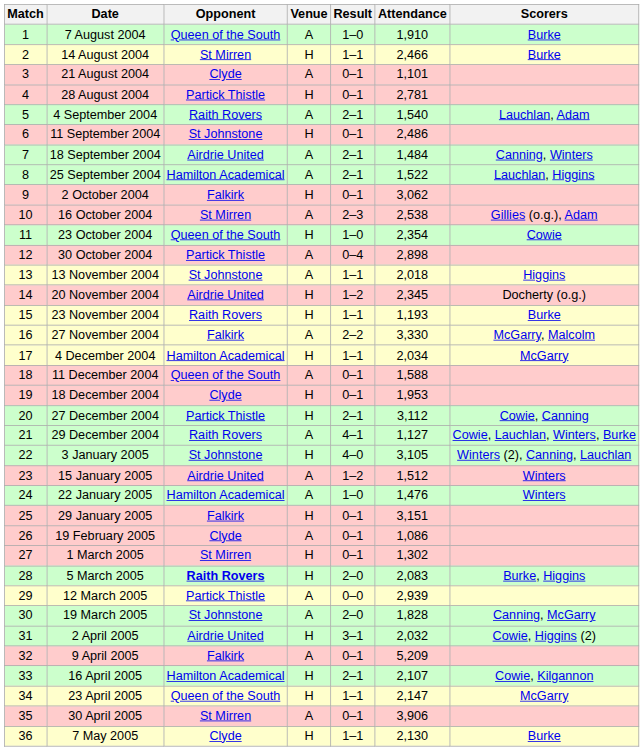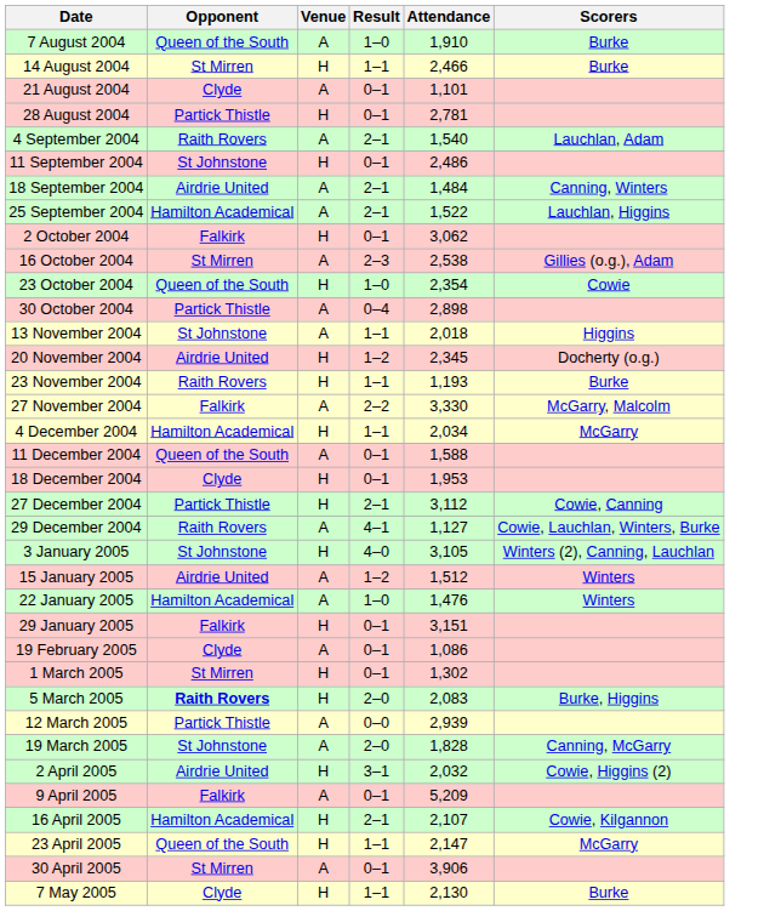 <table class="wikitable" style="font-size:100%; text-align:center">
 <tr>
-<th>Match</th>
 <th>Date</th>
 <th>Opponent</th>
 <th>Venue</th>
 <th>Result</th>
 <th>Attendance</th>
 <th>Scorers</th>
 </tr>
 <tr style="background: #CCFFCC;">
-<td>1</td>
 <td>7 August 2004</td>
 <td><a href='#'>Queen of the South</a></td>
 <td>A</td>
 <td>1–0</td>
 <td>1,910</td>
 <td><a href='#'>Burke</a></td>
 </tr>
 <tr style="background: #FFFFCC;">
-<td>2</td>
 <td>14 August 2004</td>
 <td><a href='#'>St Mirren</a></td>
 <td>H</td>
 <td>1–1</td>
 <td>2,466</td>
 <td><a href='#'>Burke</a></td>
 </tr>
 <tr style="background: #FFCCCC;">
-<td>3</td>
 <td>21 August 2004</td>
 <td><a href='#'>Clyde</a></td>
 <td>A</td>
 <td>0–1</td>
 <td>1,101</td>
 <td></td>
 </tr>
 <tr style="background: #FFCCCC;">
-<td>4</td>
 <td>28 August 2004</td>
 <td><a href='#'>Partick Thistle</a></td>
 <td>H</td>
 <td>0–1</td>
 <td>2,781</td>
 <td></td>
 </tr>
 <tr style="background: #CCFFCC;">
-<td>5</td>
 <td>4 September 2004</td>
 <td><a href='#'>Raith Rovers</a></td>
 <td>A</td>
 <td>2–1</td>
 <td>1,540</td>
 <td><a href='#'>Lauchlan</a>, <a href='#'>Adam</a></td>
 </tr>
 <tr style="background: #FFCCCC;">
-<td>6</td>
 <td>11 September 2004</td>
 <td><a href='#'>St Johnstone</a></td>
 <td>H</td>
 <td>0–1</td>
 <td>2,486</td>
 <td></td>
 </tr>
 <tr style="background: #CCFFCC;">
-<td>7</td>
 <td>18 September 2004</td>
 <td><a href='#'>Airdrie United</a></td>
 <td>A</td>
 <td>2–1</td>
 <td>1,484</td>
 <td><a href='#'>Canning</a>, <a href='#'>Winters</a></td>
 </tr>
 <tr style="background: #CCFFCC;">
-<td>8</td>
 <td>25 September 2004</td>
 <td><a href='#'>Hamilton Academical</a></td>
 <td>A</td>
 <td>2–1</td>
 <td>1,522</td>
 <td><a href='#'>Lauchlan</a>, <a href='#'>Higgins</a></td>
 </tr>
 <tr style="background: #FFCCCC;">
-<td>9</td>
 <td>2 October 2004</td>
 <td><a href='#'>Falkirk</a></td>
 <td>H</td>
 <td>0–1</td>
 <td>3,062</td>
 <td></td>
 </tr>
 <tr style="background: #FFCCCC;">
-<td>10</td>
 <td>16 October 2004</td>
 <td><a href='#'>St Mirren</a></td>
 <td>A</td>
 <td>2–3</td>
 <td>2,538</td>
 <td><a href='#'>Gillies</a> (o.g.), <a href='#'>Adam</a></td>
 </tr>
 <tr style="background: #CCFFCC;">
-<td>11</td>
 <td>23 October 2004</td>
 <td><a href='#'>Queen of the South</a></td>
 <td>H</td>
 <td>1–0</td>
 <td>2,354</td>
 <td><a href='#'>Cowie</a></td>
 </tr>
 <tr style="background: #FFCCCC;">
-<td>12</td>
 <td>30 October 2004</td>
 <td><a href='#'>Partick Thistle</a></td>
 <td>A</td>
 <td>0–4</td>
 <td>2,898</td>
 <td></td>
 </tr>
 <tr style="background: #FFFFCC;">
-<td>13</td>
 <td>13 November 2004</td>
 <td><a href='#'>St Johnstone</a></td>
 <td>A</td>
 <td>1–1</td>
 <td>2,018</td>
 <td><a href='#'>Higgins</a></td>
 </tr>
 <tr style="background: #FFCCCC;">
-<td>14</td>
 <td>20 November 2004</td>
 <td><a href='#'>Airdrie United</a></td>
 <td>H</td>
 <td>1–2</td>
 <td>2,345</td>
 <td>Docherty (o.g.)</td>
 </tr>
 <tr style="background: #FFFFCC;">
-<td>15</td>
 <td>23 November 2004</td>
 <td><a href='#'>Raith Rovers</a></td>
 <td>H</td>
 <td>1–1</td>
 <td>1,193</td>
 <td><a href='#'>Burke</a></td>
 </tr>
 <tr style="background: #FFFFCC;">
-<td>16</td>
 <td>27 November 2004</td>
 <td><a href='#'>Falkirk</a></td>
 <td>A</td>
 <td>2–2</td>
 <td>3,330</td>
 <td><a href='#'>McGarry</a>, <a href='#'>Malcolm</a></td>
 </tr>
 <tr style="background: #FFFFCC;">
-<td>17</td>
 <td>4 December 2004</td>
 <td><a href='#'>Hamilton Academical</a></td>
 <td>H</td>
 <td>1–1</td>
 <td>2,034</td>
 <td><a href='#'>McGarry</a></td>
 </tr>
 <tr style="background: #FFCCCC;">
-<td>18</td>
 <td>11 December 2004</td>
 <td><a href='#'>Queen of the South</a></td>
 <td>A</td>
 <td>0–1</td>
 <td>1,588</td>
 <td></td>
 </tr>
 <tr style="background: #FFCCCC;">
-<td>19</td>
 <td>18 December 2004</td>
 <td><a href='#'>Clyde</a></td>
 <td>H</td>
 <td>0–1</td>
 <td>1,953</td>
 <td></td>
 </tr>
 <tr style="background: #CCFFCC;">
-<td>20</td>
 <td>27 December 2004</td>
 <td><a href='#'>Partick Thistle</a></td>
 <td>H</td>
 <td>2–1</td>
 <td>3,112</td>
 <td><a href='#'>Cowie</a>, <a href='#'>Canning</a></td>
 </tr>
 <tr style="background: #CCFFCC;">
-<td>21</td>
 <td>29 December 2004</td>
 <td><a href='#'>Raith Rovers</a></td>
 <td>A</td>
 <td>4–1</td>
 <td>1,127</td>
 <td><a href='#'>Cowie</a>, <a href='#'>Lauchlan</a>, <a href='#'>Winters</a>, <a href='#'>Burke</a></td>
 </tr>
 <tr style="background: #CCFFCC;">
-<td>22</td>
 <td>3 January 2005</td>
 <td><a href='#'>St Johnstone</a></td>
 <td>H</td>
 <td>4–0</td>
 <td>3,105</td>
 <td><a href='#'>Winters</a> (2), <a href='#'>Canning</a>, <a href='#'>Lauchlan</a></td>
 </tr>
 <tr style="background: #FFCCCC;">
-<td>23</td>
 <td>15 January 2005</td>
 <td><a href='#'>Airdrie United</a></td>
 <td>A</td>
 <td>1–2</td>
 <td>1,512</td>
 <td><a href='#'>Winters</a></td>
 </tr>
 <tr style="background: #CCFFCC;">
-<td>24</td>
 <td>22 January 2005</td>
 <td><a href='#'>Hamilton Academical</a></td>
 <td>A</td>
 <td>1–0</td>
 <td>1,476</td>
 <td><a href='#'>Winters</a></td>
 </tr>
 <tr style="background: #FFCCCC;">
-<td>25</td>
 <td>29 January 2005</td>
 <td><a href='#'>Falkirk</a></td>
 <td>H</td>
 <td>0–1</td>
 <td>3,151</td>
 <td></td>
 </tr>
 <tr style="background: #FFCCCC;">
-<td>26</td>
 <td>19 February 2005</td>
 <td><a href='#'>Clyde</a></td>
 <td>A</td>
 <td>0–1</td>
 <td>1,086</td>
 <td></td>
 </tr>
 <tr style="background: #FFCCCC;">
-<td>27</td>
 <td>1 March 2005</td>
 <td><a href='#'>St Mirren</a></td>
 <td>H</td>
 <td>0–1</td>
 <td>1,302</td>
 <td></td>
 </tr>
 <tr style="background: #CCFFCC;">
-<td>28</td>
 <td>5 March 2005</td>
 <td><strong><a href='#'>Raith Rovers</a></strong></td>
 <td>H</td>
 <td>2–0</td>
 <td>2,083</td>
 <td><a href='#'>Burke</a>, <a href='#'>Higgins</a></td>
 </tr>
 <tr style="background: #FFFFCC;">
-<td>29</td>
 <td>12 March 2005</td>
 <td><a href='#'>Partick Thistle</a></td>
 <td>A</td>
 <td>0–0</td>
 <td>2,939</td>
 <td></td>
 </tr>
 <tr style="background: #CCFFCC;">
-<td>30</td>
 <td>19 March 2005</td>
 <td><a href='#'>St Johnstone</a></td>
 <td>A</td>
 <td>2–0</td>
 <td>1,828</td>
 <td><a href='#'>Canning</a>, <a href='#'>McGarry</a></td>
 </tr>
 <tr style="background: #CCFFCC;">
-<td>31</td>
 <td>2 April 2005</td>
 <td><a href='#'>Airdrie United</a></td>
 <td>H</td>
 <td>3–1</td>
 <td>2,032</td>
 <td><a href='#'>Cowie</a>, <a href='#'>Higgins</a> (2)</td>
 </tr>
 <tr style="background: #FFCCCC;">
-<td>32</td>
 <td>9 April 2005</td>
 <td><a href='#'>Falkirk</a></td>
 <td>A</td>
 <td>0–1</td>
 <td>5,209</td>
 <td></td>
 </tr>
 <tr style="background: #CCFFCC;">
-<td>33</td>
 <td>16 April 2005</td>
 <td><a href='#'>Hamilton Academical</a></td>
 <td>H</td>
 <td>2–1</td>
 <td>2,107</td>
 <td><a href='#'>Cowie</a>, <a href='#'>Kilgannon</a></td>
 </tr>
 <tr style="background: #FFFFCC;">
-<td>34</td>
 <td>23 April 2005</td>
 <td><a href='#'>Queen of the South</a></td>
 <td>H</td>
 <td>1–1</td>
 <td>2,147</td>
 <td><a href='#'>McGarry</a></td>
 </tr>
 <tr style="background: #FFCCCC;">
-<td>35</td>
 <td>30 April 2005</td>
 <td><a href='#'>St Mirren</a></td>
 <td>A</td>
 <td>0–1</td>
 <td>3,906</td>
 <td></td>
 </tr>
 <tr style="background: #FFFFCC;">
-<td>36</td>
 <td>7 May 2005</td>
 <td><a href='#'>Clyde</a></td>
 <td>H</td>
 <td>1–1</td>
 <td>2,130</td>
 <td><a href='#'>Burke</a></td>
 </tr>
 </table>
